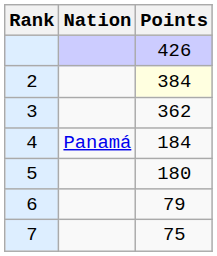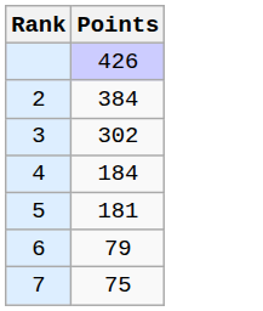 <table class="wikitable sortable" style="text-align:center">
 <tr>
 <th>Rank</th>
-<th>Nation</th>
 <th>Points</th>
 </tr>
 <tr style="background-color:#ccccff">
 <td bgcolor = DDEEFF></td>
-<td align=left></td>
 <td>426</td>
 </tr>
 <tr>
 <td bgcolor = DDEEFF>2</td>
-<td align=left></td>
-<td style="background: lightyellow;">384</td>
+<td>384</td>
 </tr>
 <tr>
 <td bgcolor = DDEEFF>3</td>
-<td align=left></td>
-<td>362</td>
+<td>302</td>
 </tr>
 <tr>
 <td bgcolor = DDEEFF>4</td>
-<td align=left> <a href='#'>Panamá</a></td>
 <td>184</td>
 </tr>
 <tr>
 <td bgcolor = DDEEFF>5</td>
-<td align=left></td>
-<td>180</td>
+<td>181</td>
 </tr>
 <tr>
 <td bgcolor = DDEEFF>6</td>
-<td align=left></td>
 <td>79</td>
 </tr>
 <tr>
 <td bgcolor = DDEEFF>7</td>
-<td align=left></td>
 <td>75</td>
 </tr>
 </table>
